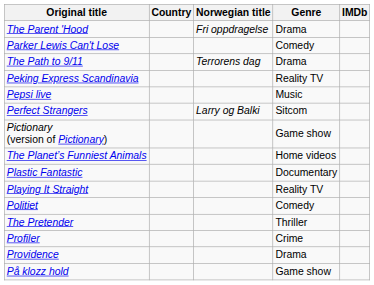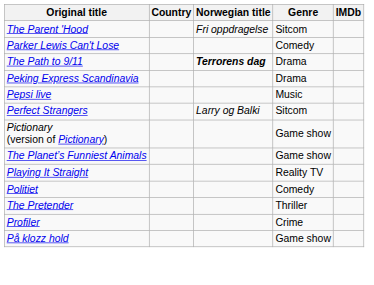 <table class="wikitable">
 <tr>
 <th>Original title</th>
 <th>Country</th>
 <th>Norwegian title</th>
 <th>Genre</th>
 <th>IMDb</th>
 </tr>
 <tr>
 <td><em><a href='#'>The Parent 'Hood</a></em></td>
 <td></td>
 <td><em>Fri oppdragelse</em></td>
-<td>Drama</td>
+<td>Sitcom</td>
 <td></td>
 </tr>
 <tr>
 <td><em><a href='#'>Parker Lewis Can't Lose</a></em></td>
 <td></td>
 <td></td>
 <td>Comedy</td>
 <td></td>
 </tr>
 <tr>
 <td><em><a href='#'>The Path to 9/11</a></em></td>
 <td></td>
-<td><em>Terrorens dag</em></td>
+<td><strong><em>Terrorens dag</em></strong></td>
 <td>Drama</td>
 <td></td>
 </tr>
 <tr>
 <td><em><a href='#'>Peking Express Scandinavia</a></em></td>
 <td>  </td>
 <td></td>
-<td>Reality TV</td>
+<td>Drama</td>
 <td></td>
 </tr>
 <tr>
 <td><em><a href='#'>Pepsi live</a></em></td>
 <td></td>
 <td></td>
 <td>Music</td>
 <td></td>
 </tr>
 <tr>
 <td><em><a href='#'>Perfect Strangers</a></em></td>
 <td></td>
 <td><em>Larry og Balki</em></td>
 <td>Sitcom</td>
 <td></td>
 </tr>
 <tr>
 <td><em>Pictionary</em> <br> (version of <em><a href='#'>Pictionary</a></em>)</td>
 <td></td>
 <td></td>
 <td>Game show</td>
 <td></td>
 </tr>
 <tr>
 <td><em><a href='#'>The Planet’s Funniest Animals</a></em></td>
 <td></td>
 <td></td>
-<td>Home videos</td>
-<td></td>
-</tr>
-<tr>
-<td><em><a href='#'>Plastic Fantastic</a></em></td>
-<td></td>
-<td></td>
-<td>Documentary</td>
+<td>Game show</td>
 <td></td>
 </tr>
 <tr>
 <td><em><a href='#'>Playing It Straight</a></em></td>
 <td></td>
 <td></td>
 <td>Reality TV</td>
 <td></td>
 </tr>
 <tr>
 <td><em><a href='#'>Politiet</a></em></td>
 <td></td>
 <td></td>
 <td>Comedy</td>
 <td></td>
 </tr>
 <tr>
 <td><em><a href='#'>The Pretender</a></em></td>
 <td></td>
 <td></td>
 <td>Thriller</td>
 <td></td>
 </tr>
 <tr>
 <td><em><a href='#'>Profiler</a></em></td>
 <td></td>
 <td></td>
 <td>Crime</td>
 <td></td>
 </tr>
 <tr>
-<td><em><a href='#'>Providence</a></em></td>
-<td></td>
-<td></td>
-<td>Drama</td>
-<td></td>
-</tr>
-<tr>
 <td><em><a href='#'>På klozz hold</a></em></td>
 <td></td>
 <td></td>
 <td>Game show</td>
 <td></td>
 </tr>
 </table>
